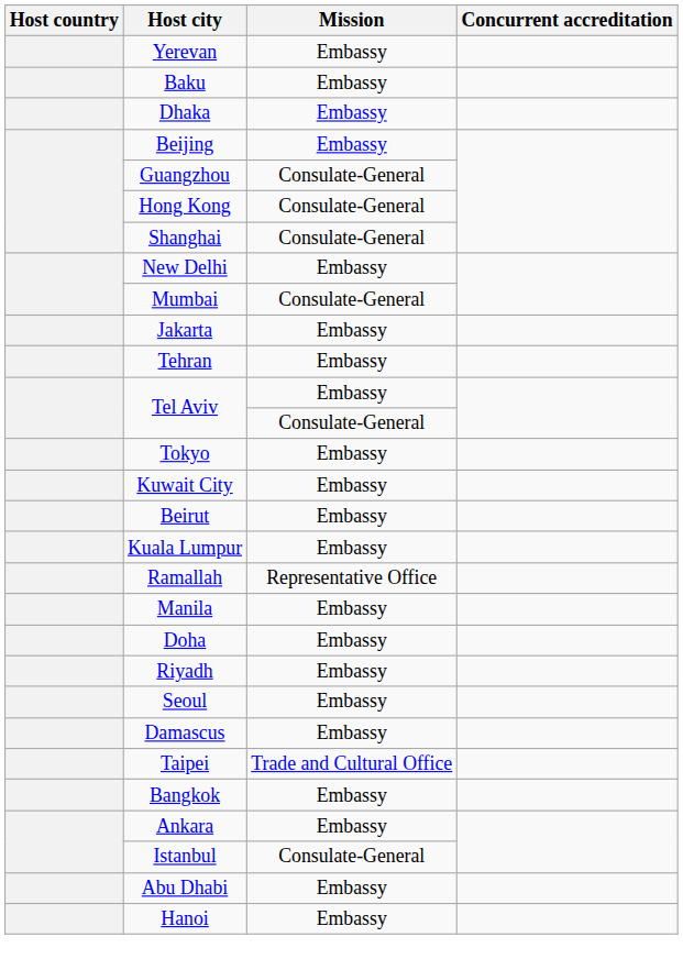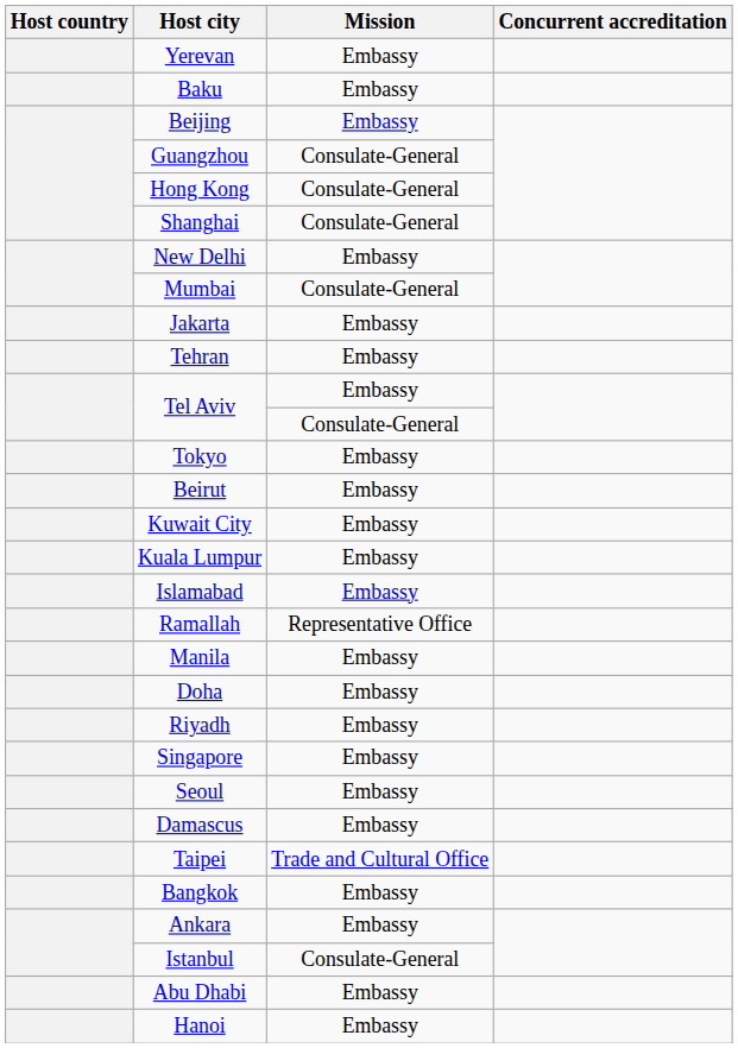 <table class="wikitable plainrowheaders" style="text-align:center">
 <tr>
 <th scope="col">Host country</th>
 <th scope="col">Host city</th>
 <th scope="col">Mission</th>
 <th scope="col">Concurrent accreditation</th>
 </tr>
 <tr>
 <th scope="row"></th>
 <td><a href='#'>Yerevan</a></td>
 <td>Embassy</td>
 <td></td>
 </tr>
 <tr>
 <th scope="row"></th>
 <td><a href='#'>Baku</a></td>
 <td>Embassy</td>
-<td></td>
-</tr>
-<tr>
-<th scope="row"></th>
-<td><a href='#'>Dhaka</a></td>
-<td><a href='#'>Embassy</a></td>
 <td></td>
 </tr>
 <tr>
 <th scope="row" rowspan="4"></th>
 <td><a href='#'>Beijing</a></td>
 <td><a href='#'>Embassy</a></td>
 <td rowspan="4"></td>
 </tr>
 <tr>
 <td><a href='#'>Guangzhou</a></td>
 <td>Consulate-General</td>
 </tr>
 <tr>
 <td><a href='#'>Hong Kong</a></td>
 <td>Consulate-General</td>
 </tr>
 <tr>
 <td><a href='#'>Shanghai</a></td>
 <td>Consulate-General</td>
 </tr>
 <tr>
 <th scope="row" rowspan="2"></th>
 <td><a href='#'>New Delhi</a></td>
 <td>Embassy</td>
 <td rowspan="2"></td>
 </tr>
 <tr>
 <td><a href='#'>Mumbai</a></td>
 <td>Consulate-General</td>
 </tr>
 <tr>
 <th scope="row"></th>
 <td><a href='#'>Jakarta</a></td>
 <td>Embassy</td>
 <td><br></td>
 </tr>
 <tr>
 <th scope="row"></th>
 <td><a href='#'>Tehran</a></td>
 <td>Embassy</td>
 <td></td>
 </tr>
 <tr>
 <th scope="row" rowspan="2"></th>
 <td rowspan="2"><a href='#'>Tel Aviv</a></td>
 <td>Embassy</td>
 <td rowspan="2"></td>
 </tr>
 <tr>
 <td>Consulate-General</td>
 </tr>
 <tr>
 <th scope="row"></th>
 <td><a href='#'>Tokyo</a></td>
 <td>Embassy</td>
 <td></td>
 </tr>
 <tr>
 <th scope="row"></th>
-<td><a href='#'>Kuwait City</a></td>
+<td><a href='#'>Beirut</a></td>
 <td>Embassy</td>
 <td></td>
 </tr>
 <tr>
 <th scope="row"></th>
-<td><a href='#'>Beirut</a></td>
+<td><a href='#'>Kuwait City</a></td>
 <td>Embassy</td>
 <td></td>
 </tr>
 <tr>
 <th scope="row"></th>
 <td><a href='#'>Kuala Lumpur</a></td>
 <td>Embassy</td>
+<td></td>
+</tr>
+<tr>
+<th scope="row"></th>
+<td><a href='#'>Islamabad</a></td>
+<td><a href='#'>Embassy</a></td>
 <td></td>
 </tr>
 <tr>
 <th scope="row"></th>
 <td><a href='#'>Ramallah</a></td>
 <td>Representative Office</td>
 <td></td>
 </tr>
 <tr>
 <th scope="row"></th>
 <td><a href='#'>Manila</a></td>
 <td>Embassy</td>
 <td></td>
 </tr>
 <tr>
 <th scope="row"></th>
 <td><a href='#'>Doha</a></td>
 <td>Embassy</td>
 <td></td>
 </tr>
 <tr>
 <th scope="row"></th>
 <td><a href='#'>Riyadh</a></td>
+<td>Embassy</td>
+<td></td>
+</tr>
+<tr>
+<th scope="row"></th>
+<td><a href='#'>Singapore</a></td>
 <td>Embassy</td>
 <td></td>
 </tr>
 <tr>
 <th scope="row"></th>
 <td><a href='#'>Seoul</a></td>
 <td>Embassy</td>
 <td></td>
 </tr>
 <tr>
 <th scope="row"></th>
 <td><a href='#'>Damascus</a></td>
 <td>Embassy</td>
 <td></td>
 </tr>
 <tr>
 <th scope="row"></th>
 <td><a href='#'>Taipei</a></td>
 <td><a href='#'>Trade and Cultural Office</a></td>
 <td></td>
 </tr>
 <tr>
 <th scope="row"></th>
 <td><a href='#'>Bangkok</a></td>
 <td>Embassy</td>
 <td></td>
 </tr>
 <tr>
 <th scope="row" rowspan="2"></th>
 <td><a href='#'>Ankara</a></td>
 <td>Embassy</td>
 <td rowspan="2"></td>
 </tr>
 <tr>
 <td><a href='#'>Istanbul</a></td>
 <td>Consulate-General</td>
 </tr>
 <tr>
 <th scope="row"></th>
 <td><a href='#'>Abu Dhabi</a></td>
 <td>Embassy</td>
 <td></td>
 </tr>
 <tr>
 <th scope="row"></th>
 <td><a href='#'>Hanoi</a></td>
 <td>Embassy</td>
 <td></td>
 </tr>
 </table>
